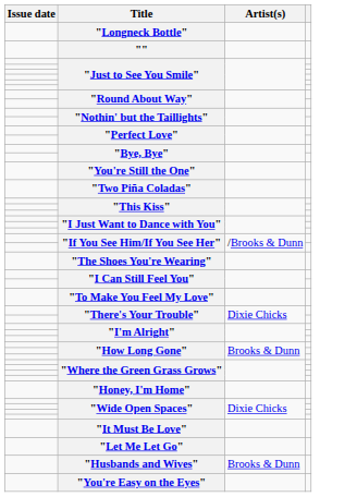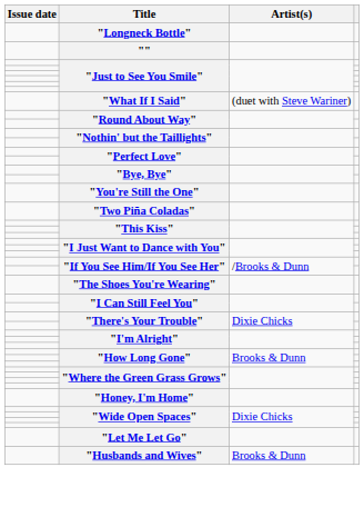 <table class="wikitable sortable plainrowheaders">
 <tr>
 <th scope=col>Issue date</th>
 <th scope=col>Title</th>
 <th scope=col>Artist(s)</th>
 <th scope=col class=unsortable></th>
 </tr>
 <tr>
 <td></td>
 <th scope=row>"<a href='#'>Longneck Bottle</a>"</th>
 <td></td>
 <td style="text-align: center;"></td>
 </tr>
 <tr>
 <td></td>
 <th scope=row>""</th>
 <td></td>
 <td style="text-align: center;"></td>
 </tr>
 <tr>
 <td></td>
 <th scope=row rowspan="6">"<a href='#'>Just to See You Smile</a>"</th>
 <td rowspan="6"></td>
 <td style="text-align: center;"></td>
 </tr>
 <tr>
 <td></td>
 <td style="text-align: center;"></td>
 </tr>
 <tr>
 <td></td>
 <td style="text-align: center;"></td>
 </tr>
 <tr>
 <td></td>
 <td style="text-align: center;"></td>
 </tr>
 <tr>
 <td></td>
 <td style="text-align: center;"></td>
 </tr>
 <tr>
 <td></td>
+<td style="text-align: center;"></td>
+</tr>
+<tr>
+<td></td>
+<th scope=row>"<a href='#'>What If I Said</a>"</th>
+<td> (duet with <a href='#'>Steve Wariner</a>)</td>
 <td style="text-align: center;"></td>
 </tr>
 <tr>
 <td></td>
 <th scope=row rowspan="2">"<a href='#'>Round About Way</a>"</th>
 <td rowspan="2"></td>
 <td style="text-align: center;"></td>
 </tr>
 <tr>
 <td></td>
 <td style="text-align: center;"></td>
 </tr>
 <tr>
 <td></td>
 <th scope=row rowspan="2">"<a href='#'>Nothin' but the Taillights</a>"</th>
 <td rowspan="2"></td>
 <td style="text-align: center;"></td>
 </tr>
 <tr>
 <td></td>
 <td style="text-align: center;"></td>
 </tr>
 <tr>
 <td></td>
 <th scope=row rowspan="2">"<a href='#'>Perfect Love</a>"</th>
 <td rowspan="2"></td>
 <td style="text-align: center;"></td>
 </tr>
 <tr>
 <td></td>
 <td style="text-align: center;"></td>
 </tr>
 <tr>
 <td></td>
 <th scope=row rowspan="2">"<a href='#'>Bye, Bye</a>"</th>
 <td rowspan="2"></td>
 <td style="text-align: center;"></td>
 </tr>
 <tr>
 <td></td>
 <td style="text-align: center;"></td>
 </tr>
 <tr>
 <td></td>
 <th scope=row>"<a href='#'>You're Still the One</a>"</th>
 <td></td>
 <td style="text-align: center;"></td>
 </tr>
 <tr>
 <td></td>
 <th scope=row>"<a href='#'>Two Piña Coladas</a>"</th>
 <td></td>
 <td style="text-align: center;"></td>
 </tr>
 <tr>
 <td></td>
 <th scope=row rowspan="3">"<a href='#'>This Kiss</a>"</th>
 <td rowspan="3"></td>
 <td style="text-align: center;"></td>
 </tr>
 <tr>
 <td></td>
 <td style="text-align: center;"></td>
 </tr>
 <tr>
 <td></td>
 <td style="text-align: center;"></td>
 </tr>
 <tr>
 <td></td>
 <th scope=row rowspan="3">"<a href='#'>I Just Want to Dance with You</a>"</th>
 <td rowspan="3"></td>
 <td style="text-align: center;"></td>
 </tr>
 <tr>
 <td></td>
 <td style="text-align: center;"></td>
 </tr>
 <tr>
 <td></td>
 <td style="text-align: center;"></td>
 </tr>
 <tr>
 <td></td>
 <th scope=row rowspan="2">"<a href='#'>If You See Him/If You See Her</a>"</th>
 <td rowspan="2">/<a href='#'>Brooks & Dunn</a></td>
 <td style="text-align: center;"></td>
 </tr>
 <tr>
 <td></td>
 <td style="text-align: center;"></td>
 </tr>
 <tr>
 <td></td>
 <th scope=row>"<a href='#'>The Shoes You're Wearing</a>"</th>
 <td></td>
 <td style="text-align: center;"></td>
 </tr>
 <tr>
 <td></td>
 <th scope=row rowspan="2">"<a href='#'>I Can Still Feel You</a>"</th>
 <td rowspan="2"></td>
 <td style="text-align: center;"></td>
 </tr>
 <tr>
 <td></td>
 <td style="text-align: center;"></td>
 </tr>
 <tr>
 <td></td>
-<th scope=row>"<a href='#'>To Make You Feel My Love</a>"</th>
-<td></td>
-<td style="text-align: center;"></td>
-</tr>
-<tr>
-<td></td>
 <th scope=row rowspan="2">"<a href='#'>There's Your Trouble</a>"</th>
 <td rowspan="2"><a href='#'>Dixie Chicks</a></td>
 <td style="text-align: center;"></td>
 </tr>
 <tr>
 <td></td>
 <td style="text-align: center;"></td>
 </tr>
 <tr>
 <td></td>
 <th scope=row rowspan="3">"<a href='#'>I'm Alright</a>"</th>
 <td rowspan="3"></td>
 <td style="text-align: center;"></td>
 </tr>
 <tr>
 <td></td>
 <td style="text-align: center;"></td>
 </tr>
 <tr>
 <td></td>
 <td style="text-align: center;"></td>
 </tr>
 <tr>
 <td></td>
 <th scope=row rowspan="3">"<a href='#'>How Long Gone</a>"</th>
 <td rowspan="3"><a href='#'>Brooks & Dunn</a></td>
 <td style="text-align: center;"></td>
 </tr>
 <tr>
 <td></td>
 <td style="text-align: center;"></td>
 </tr>
 <tr>
 <td></td>
 <td style="text-align: center;"></td>
 </tr>
 <tr>
 <td></td>
 <th scope=row rowspan="4">"<a href='#'>Where the Green Grass Grows</a>"</th>
 <td rowspan="4"></td>
 <td style="text-align: center;"></td>
 </tr>
 <tr>
 <td></td>
 <td style="text-align: center;"></td>
 </tr>
 <tr>
 <td></td>
 <td style="text-align: center;"></td>
 </tr>
 <tr>
 <td></td>
 <td style="text-align: center;"></td>
 </tr>
 <tr>
 <td></td>
 <th scope=row>"<a href='#'>Honey, I'm Home</a>"</th>
 <td></td>
 <td style="text-align: center;"></td>
 </tr>
 <tr>
 <td></td>
 <th scope=row rowspan="4">"<a href='#'>Wide Open Spaces</a>"</th>
 <td rowspan="4"><a href='#'>Dixie Chicks</a></td>
 <td style="text-align: center;"></td>
 </tr>
 <tr>
 <td></td>
 <td style="text-align: center;"></td>
 </tr>
 <tr>
 <td></td>
 <td style="text-align: center;"></td>
 </tr>
 <tr>
 <td></td>
 <td style="text-align: center;"></td>
 </tr>
 <tr>
 <td></td>
-<th scope=row>"<a href='#'>It Must Be Love</a>"</th>
-<td></td>
-<td style="text-align: center;"></td>
-</tr>
-<tr>
-<td></td>
 <th scope=row>"<a href='#'>Let Me Let Go</a>"</th>
 <td></td>
 <td style="text-align: center;"></td>
 </tr>
 <tr>
 <td></td>
 <th scope=row>"<a href='#'>Husbands and Wives</a>"</th>
 <td><a href='#'>Brooks & Dunn</a></td>
 <td style="text-align: center;"></td>
 </tr>
-<tr>
-<td></td>
-<th scope=row>"<a href='#'>You're Easy on the Eyes</a>"</th>
-<td></td>
-<td style="text-align: center;"></td>
-</tr>
 </table>
